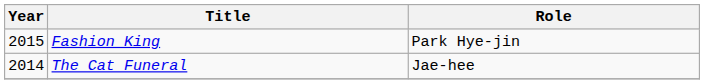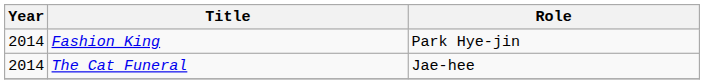 <table class="wikitable" style="width:600px">
 <tr>
 <th width=10>Year</th>
 <th>Title</th>
 <th>Role</th>
 </tr>
 <tr>
-<td>2015</td>
+<td>2014</td>
 <td><em><a href='#'>Fashion King</a></em></td>
 <td>Park Hye-jin</td>
 </tr>
 <tr>
 <td>2014</td>
 <td><em><a href='#'>The Cat Funeral</a></em></td>
 <td>Jae-hee</td>
 </tr>
 <tr>
 </tr>
 </table>
